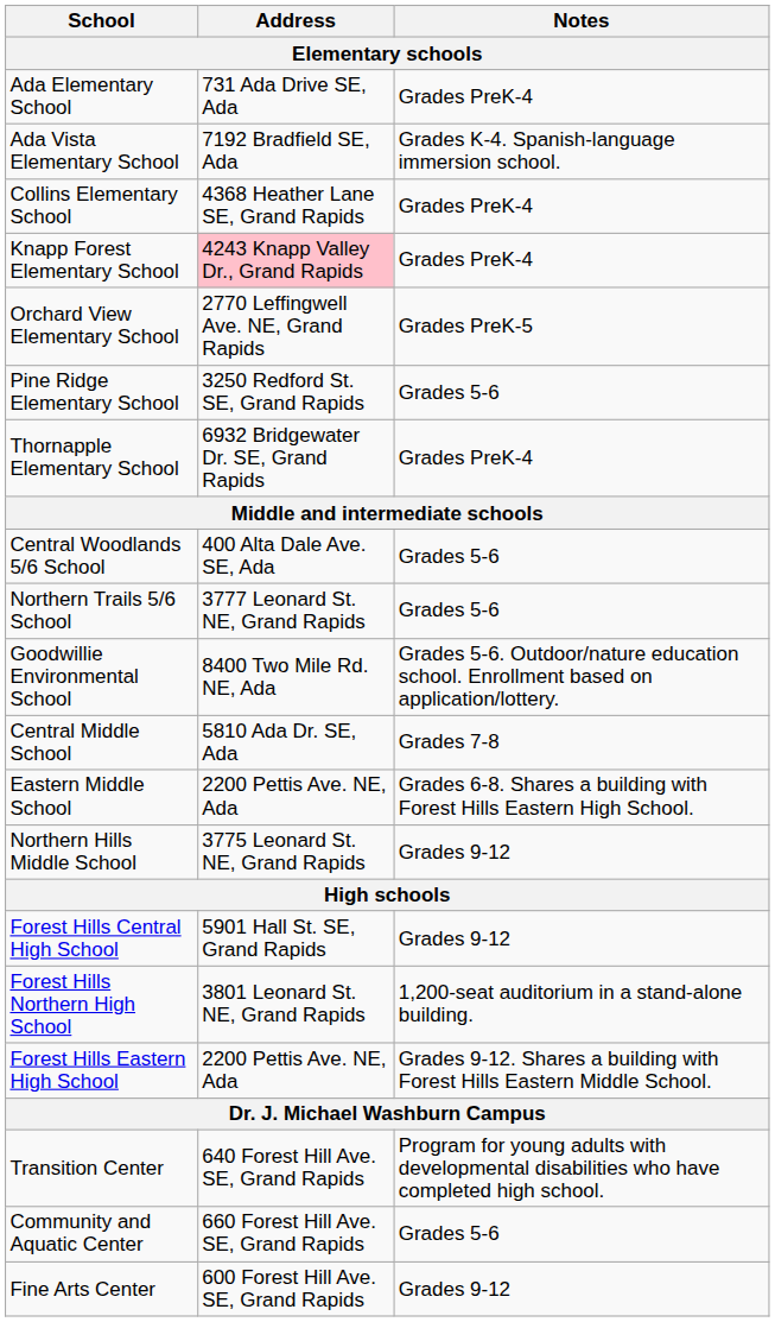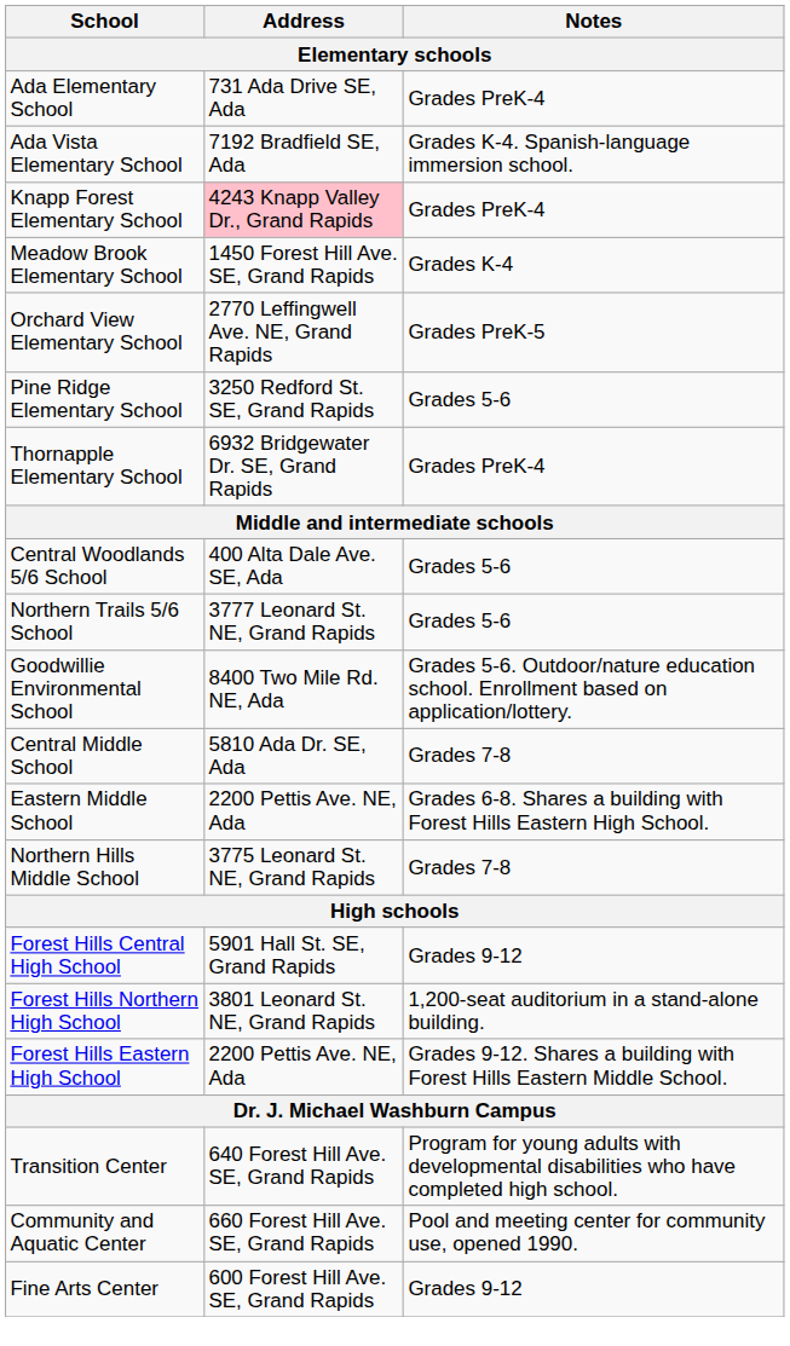 <table class="wikitable">
 <tr>
 <th>School</th>
 <th>Address</th>
 <th>Notes</th>
 </tr>
 <tr>
 <th colspan= "3">Elementary schools</th>
 </tr>
 <tr>
 <td>Ada Elementary School</td>
 <td>731 Ada Drive SE, Ada</td>
 <td>Grades PreK-4</td>
 </tr>
 <tr>
 <td>Ada Vista Elementary School</td>
 <td>7192 Bradfield SE, Ada</td>
 <td>Grades K-4. Spanish-language immersion school.</td>
 </tr>
 <tr>
-<td>Collins Elementary School</td>
-<td>4368 Heather Lane SE, Grand Rapids</td>
+<td>Knapp Forest Elementary School</td>
+<td style="background: pink;">4243 Knapp Valley Dr., Grand Rapids</td>
 <td>Grades PreK-4</td>
 </tr>
 <tr>
-<td>Knapp Forest Elementary School</td>
-<td style="background: pink;">4243 Knapp Valley Dr., Grand Rapids</td>
-<td>Grades PreK-4</td>
+<td>Meadow Brook Elementary School</td>
+<td>1450 Forest Hill Ave. SE, Grand Rapids</td>
+<td>Grades K-4</td>
 </tr>
 <tr>
 <td>Orchard View Elementary School</td>
 <td>2770 Leffingwell Ave. NE, Grand Rapids</td>
 <td>Grades PreK-5</td>
 </tr>
 <tr>
 <td>Pine Ridge Elementary School</td>
 <td>3250 Redford St. SE, Grand Rapids</td>
 <td>Grades 5-6</td>
 </tr>
 <tr>
 <td>Thornapple Elementary School</td>
 <td>6932 Bridgewater Dr. SE, Grand Rapids</td>
 <td>Grades PreK-4</td>
 </tr>
 <tr>
 <th colspan= "3">Middle and intermediate schools</th>
 </tr>
 <tr>
 <td>Central Woodlands 5/6 School</td>
 <td>400 Alta Dale Ave. SE, Ada</td>
 <td>Grades 5-6</td>
 </tr>
 <tr>
 <td>Northern Trails 5/6 School</td>
 <td>3777 Leonard St. NE, Grand Rapids</td>
 <td>Grades 5-6</td>
 </tr>
 <tr>
 <td>Goodwillie Environmental School</td>
 <td>8400 Two Mile Rd. NE, Ada</td>
 <td>Grades 5-6. Outdoor/nature education school. Enrollment based on application/lottery.</td>
 </tr>
 <tr>
 <td>Central Middle School</td>
 <td>5810 Ada Dr. SE, Ada</td>
 <td>Grades 7-8</td>
 </tr>
 <tr>
 <td>Eastern Middle School</td>
 <td>2200 Pettis Ave. NE, Ada</td>
 <td>Grades 6-8. Shares a building with Forest Hills Eastern High School.</td>
 </tr>
 <tr>
 <td>Northern Hills Middle School</td>
 <td>3775 Leonard St. NE, Grand Rapids</td>
-<td>Grades 9-12</td>
+<td>Grades 7-8</td>
 </tr>
 <tr>
 <th colspan= "3">High schools</th>
 </tr>
 <tr>
 <td><a href='#'>Forest Hills Central High School</a></td>
 <td>5901 Hall St. SE, Grand Rapids</td>
 <td>Grades 9-12</td>
 </tr>
 <tr>
 <td><a href='#'>Forest Hills Northern High School</a></td>
 <td>3801 Leonard St. NE, Grand Rapids</td>
 <td>1,200-seat auditorium in a stand-alone building.</td>
 </tr>
 <tr>
 <td><a href='#'>Forest Hills Eastern High School</a></td>
 <td>2200 Pettis Ave. NE, Ada</td>
 <td>Grades 9-12. Shares a building with Forest Hills Eastern Middle School.</td>
 </tr>
 <tr>
 <th colspan= "3">Dr. J. Michael Washburn Campus</th>
 </tr>
 <tr>
 <td>Transition Center</td>
 <td>640 Forest Hill Ave. SE, Grand Rapids</td>
 <td>Program for young adults with developmental disabilities who have completed high school.</td>
 </tr>
 <tr>
 <td>Community and Aquatic Center</td>
 <td>660 Forest Hill Ave. SE, Grand Rapids</td>
-<td>Grades 5-6</td>
+<td>Pool and meeting center for community use, opened 1990.</td>
 </tr>
 <tr>
 <td>Fine Arts Center</td>
 <td>600 Forest Hill Ave. SE, Grand Rapids</td>
 <td>Grades 9-12</td>
 </tr>
 </table>
